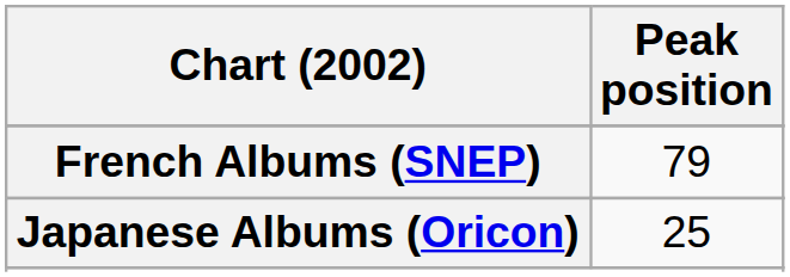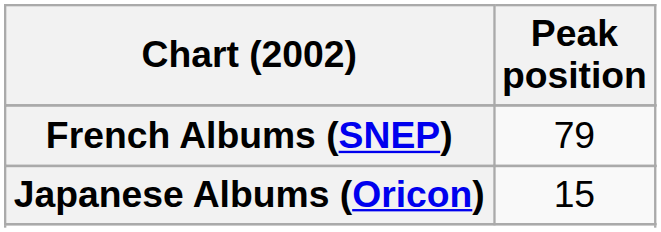 <table class="wikitable sortable plainrowheaders" style="text-align:center">
 <tr>
 <th>Chart (2002)</th>
 <th>Peak<br>position</th>
 </tr>
 <tr>
 </tr>
 <tr>
 </tr>
 <tr>
 <th scope="row">French Albums (<a href='#'>SNEP</a>)</th>
 <td align="center">79</td>
 </tr>
 <tr>
 </tr>
 <tr>
 </tr>
 <tr>
 <th scope="row">Japanese Albums (<a href='#'>Oricon</a>)</th>
-<td align="center">25</td>
+<td align="center">15</td>
 </tr>
 <tr>
 </tr>
 <tr>
 </tr>
 <tr>
 </tr>
 <tr>
 </tr>
 <tr>
 </tr>
 <tr>
 </tr>
 <tr>
 </tr>
 </table>
